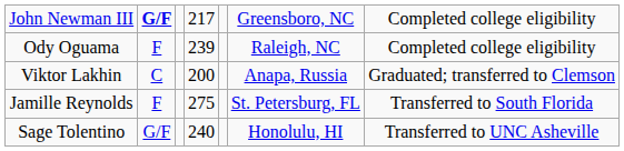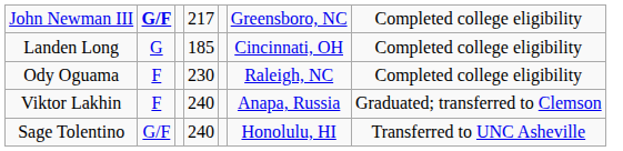 <table class="wikitable sortable" style="text-align: center">
 <tr align=center>
 </tr>
 <tr>
 <td><a href='#'>John Newman III</a></td>
 <td><strong><a href='#'>G/F</a></strong></td>
 <td></td>
 <td>217</td>
 <td></td>
 <td><a href='#'>Greensboro, NC</a></td>
 <td>Completed college eligibility</td>
 </tr>
 <tr>
+<td>Landen Long</td>
+<td><a href='#'>G</a></td>
+<td></td>
+<td>185</td>
+<td></td>
+<td><a href='#'>Cincinnati, OH</a></td>
+<td>Completed college eligibility</td>
+</tr>
+<tr>
 <td>Ody Oguama</td>
 <td><a href='#'>F</a></td>
 <td></td>
-<td>239</td>
+<td>230</td>
 <td></td>
 <td><a href='#'>Raleigh, NC</a></td>
 <td>Completed college eligibility</td>
 </tr>
 <tr>
 <td>Viktor Lakhin</td>
-<td><a href='#'>C</a></td>
+<td><a href='#'>F</a></td>
 <td></td>
-<td>200</td>
+<td>240</td>
 <td></td>
 <td><a href='#'>Anapa, Russia</a></td>
 <td>Graduated; transferred to <a href='#'>Clemson</a></td>
-</tr>
-<tr>
-<td>Jamille Reynolds</td>
-<td><a href='#'>F</a></td>
-<td></td>
-<td>275</td>
-<td></td>
-<td><a href='#'>St. Petersburg, FL</a></td>
-<td>Transferred to <a href='#'>South Florida</a></td>
 </tr>
 <tr>
 <td>Sage Tolentino</td>
 <td><a href='#'>G/F</a></td>
 <td></td>
 <td>240</td>
 <td></td>
 <td><a href='#'>Honolulu, HI</a></td>
 <td>Transferred to <a href='#'>UNC Asheville</a></td>
 </tr>
 </table>
